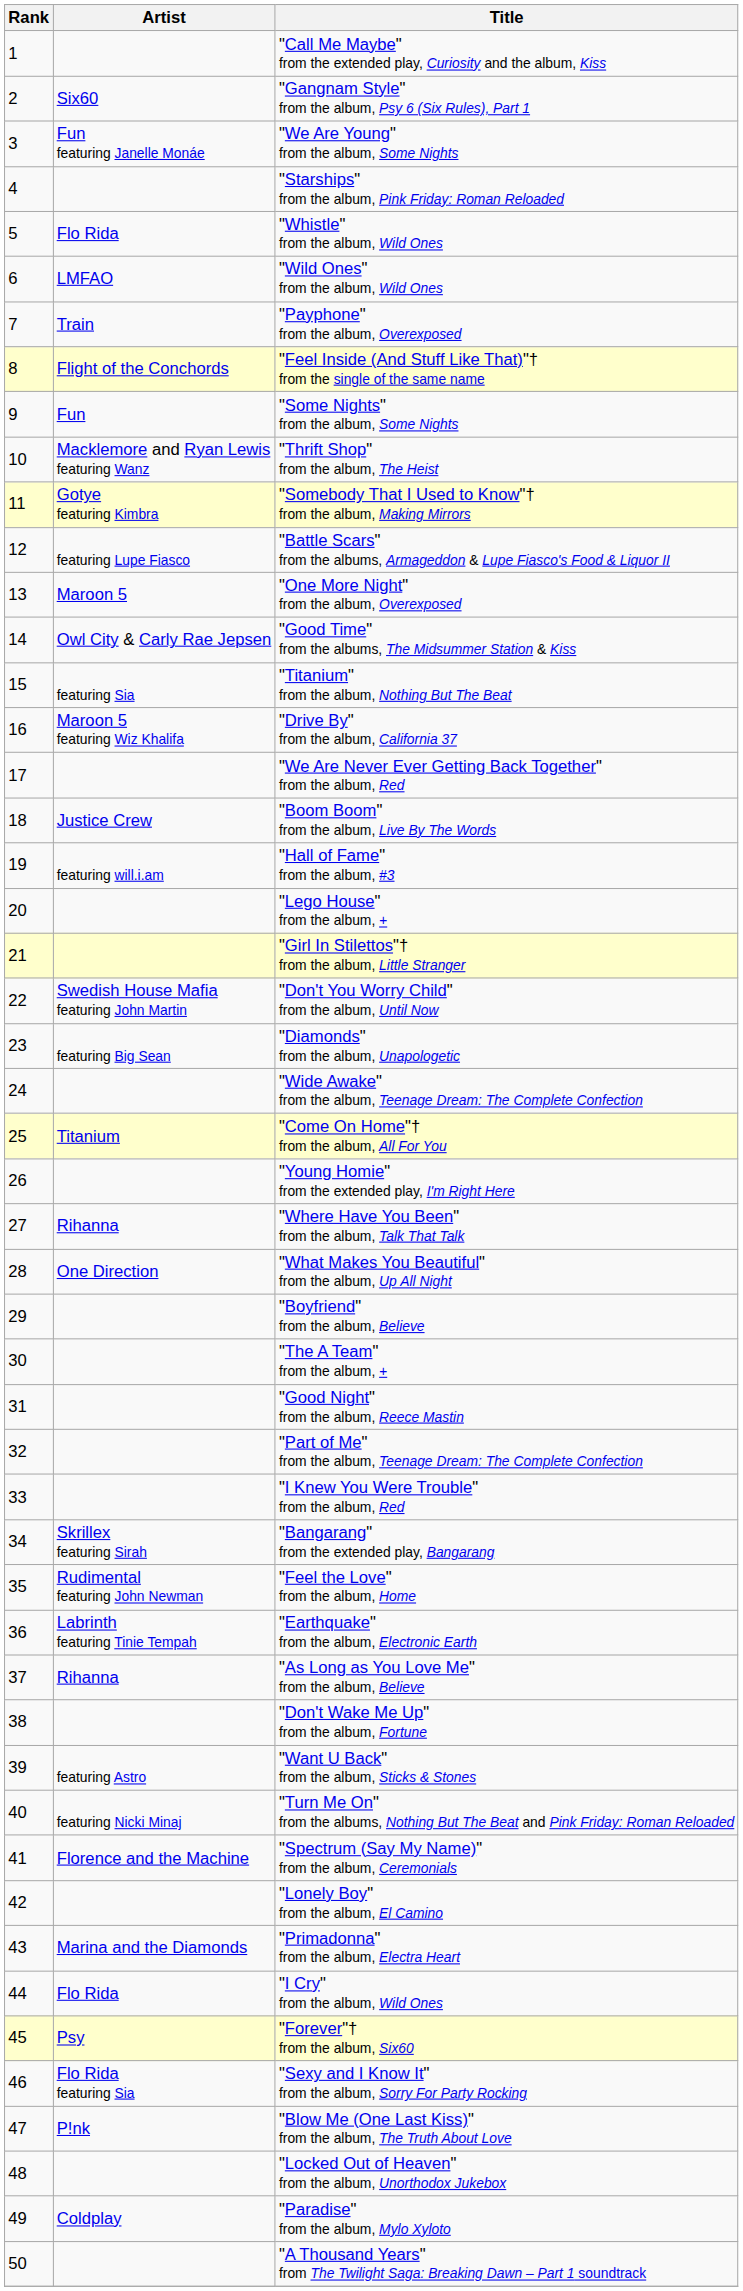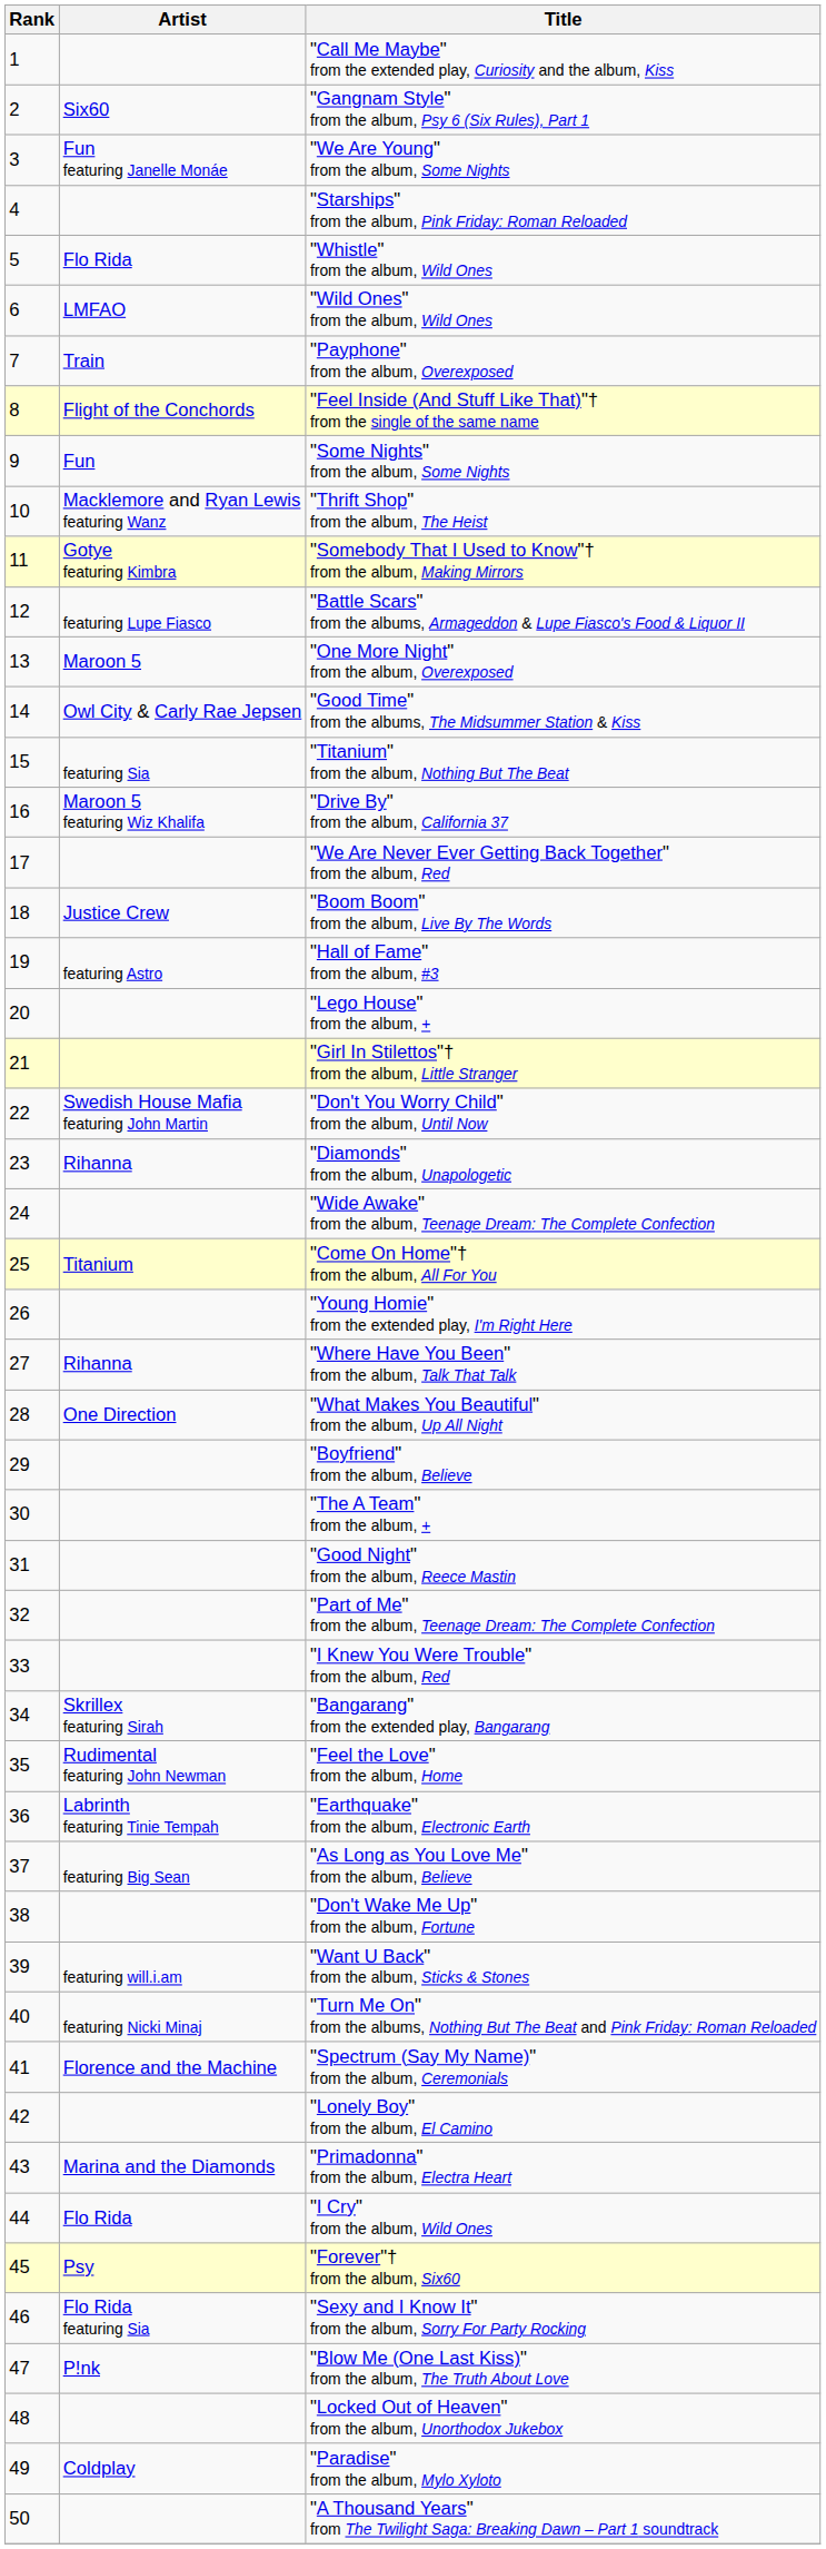 <table class="wikitable sortable">
 <tr>
 <th>Rank</th>
 <th>Artist</th>
 <th>Title</th>
 </tr>
 <tr>
 <td>1</td>
 <td></td>
 <td>"<a href='#'>Call Me Maybe</a>" <br><small>from the extended play, <em><a href='#'>Curiosity</a></em> and the album, <em><a href='#'>Kiss</a></em> </small><br></td>
 </tr>
 <tr>
 <td>2</td>
 <td><a href='#'>Six60</a></td>
 <td>"<a href='#'>Gangnam Style</a>" <br><small>from the album, <em><a href='#'>Psy 6 (Six Rules), Part 1</a></em></small><br></td>
 </tr>
 <tr>
 <td>3</td>
 <td><a href='#'>Fun</a> <br><small>featuring <a href='#'>Janelle Monáe</a><br></small></td>
 <td>"<a href='#'>We Are Young</a>" <br><small>from the album, <em><a href='#'>Some Nights</a></em></small><br></td>
 </tr>
 <tr>
 <td>4</td>
 <td></td>
 <td>"<a href='#'>Starships</a>" <br><small>from the album, <em><a href='#'>Pink Friday: Roman Reloaded</a></em></small><br></td>
 </tr>
 <tr>
 <td>5</td>
 <td><a href='#'>Flo Rida</a></td>
 <td>"<a href='#'>Whistle</a>" <br><small>from the album, <em><a href='#'>Wild Ones</a></em></small><br></td>
 </tr>
 <tr>
 <td>6</td>
 <td><a href='#'>LMFAO</a></td>
 <td>"<a href='#'>Wild Ones</a>" <br><small>from the album, <em><a href='#'>Wild Ones</a></em></small><br></td>
 </tr>
 <tr>
 <td>7</td>
 <td><a href='#'>Train</a></td>
 <td>"<a href='#'>Payphone</a>" <br><small>from the album, <em><a href='#'>Overexposed</a></em></small><br></td>
 </tr>
 <tr bgcolor="#FFFFCC">
 <td>8</td>
 <td><a href='#'>Flight of the Conchords</a></td>
 <td>"<a href='#'>Feel Inside (And Stuff Like That)</a>"† <br><small>from the <a href='#'>single of the same name</a></small><br></td>
 </tr>
 <tr>
 <td>9</td>
 <td><a href='#'>Fun</a></td>
 <td>"<a href='#'>Some Nights</a>" <br><small>from the album, <em><a href='#'>Some Nights</a></em></small><br></td>
 </tr>
 <tr>
 <td>10</td>
 <td><a href='#'>Macklemore</a> and <a href='#'>Ryan Lewis</a> <br><small>featuring <a href='#'>Wanz</a><br></small></td>
 <td>"<a href='#'>Thrift Shop</a>" <br><small>from the album, <em><a href='#'>The Heist</a></em></small><br></td>
 </tr>
 <tr bgcolor="#FFFFCC">
 <td>11</td>
 <td><a href='#'>Gotye</a> <br><small>featuring <a href='#'>Kimbra</a><br></small></td>
 <td>"<a href='#'>Somebody That I Used to Know</a>"† <br><small>from the album, <em><a href='#'>Making Mirrors</a></em></small><br></td>
 </tr>
 <tr>
 <td>12</td>
 <td> <br><small>featuring <a href='#'>Lupe Fiasco</a><br></small></td>
 <td>"<a href='#'>Battle Scars</a>" <br><small>from the albums, <em><a href='#'>Armageddon</a></em> & <em><a href='#'>Lupe Fiasco's Food & Liquor II</a></em></small><br></td>
 </tr>
 <tr>
 <td>13</td>
 <td><a href='#'>Maroon 5</a></td>
 <td>"<a href='#'>One More Night</a>" <br><small>from the album, <em><a href='#'>Overexposed</a></em></small><br></td>
 </tr>
 <tr>
 <td>14</td>
 <td><a href='#'>Owl City</a> & <a href='#'>Carly Rae Jepsen</a></td>
 <td>"<a href='#'>Good Time</a>" <br><small>from the albums, <em><a href='#'>The Midsummer Station</a></em> & <em><a href='#'>Kiss</a></em></small><br></td>
 </tr>
 <tr>
 <td>15</td>
 <td> <br><small>featuring <a href='#'>Sia</a><br></small></td>
 <td>"<a href='#'>Titanium</a>" <br><small>from the album, <em><a href='#'>Nothing But The Beat</a></em></small><br></td>
 </tr>
 <tr>
 <td>16</td>
 <td><a href='#'>Maroon 5</a> <br><small>featuring <a href='#'>Wiz Khalifa</a><br></small></td>
 <td>"<a href='#'>Drive By</a>" <br><small>from the album, <em><a href='#'>California 37</a></em></small><br></td>
 </tr>
 <tr>
 <td>17</td>
 <td></td>
 <td>"<a href='#'>We Are Never Ever Getting Back Together</a>" <br><small>from the album, <em><a href='#'>Red</a></em></small><br></td>
 </tr>
 <tr>
 <td>18</td>
 <td><a href='#'>Justice Crew</a></td>
 <td>"<a href='#'>Boom Boom</a>" <br><small>from the album, <em><a href='#'>Live By The Words</a></em></small><br></td>
 </tr>
 <tr>
 <td>19</td>
-<td> <br><small>featuring <a href='#'>will.i.am</a><br></small></td>
+<td> <br><small>featuring <a href='#'>Astro</a><br></small></td>
 <td>"<a href='#'>Hall of Fame</a>" <br><small>from the album, <em><a href='#'>#3</a></em></small><br></td>
 </tr>
 <tr>
 <td>20</td>
 <td></td>
 <td>"<a href='#'>Lego House</a>" <br><small>from the album, <em><a href='#'>+</a></em></small><br></td>
 </tr>
 <tr bgcolor="#FFFFCC">
 <td>21</td>
 <td></td>
 <td>"<a href='#'>Girl In Stilettos</a>"† <br><small>from the album, <em><a href='#'>Little Stranger</a></em></small><br></td>
 </tr>
 <tr>
 <td>22</td>
 <td><a href='#'>Swedish House Mafia</a><br><small>featuring <a href='#'>John Martin</a></small></td>
 <td>"<a href='#'>Don't You Worry Child</a>"<br><small>from the album, <em><a href='#'>Until Now</a></em></small><br></td>
 </tr>
 <tr>
 <td>23</td>
-<td> <br><small>featuring <a href='#'>Big Sean</a><br></small></td>
+<td><a href='#'>Rihanna</a></td>
 <td>"<a href='#'>Diamonds</a>" <br><small>from the album, <em><a href='#'>Unapologetic</a></em></small><br></td>
 </tr>
 <tr>
 <td>24</td>
 <td></td>
 <td>"<a href='#'>Wide Awake</a>" <br><small>from the album, <em><a href='#'>Teenage Dream: The Complete Confection</a></em></small><br></td>
 </tr>
 <tr bgcolor="#FFFFCC">
 <td>25</td>
 <td><a href='#'>Titanium</a></td>
 <td>"<a href='#'>Come On Home</a>"† <br><small>from the album, <em><a href='#'>All For You</a></em></small><br></td>
 </tr>
 <tr>
 <td>26</td>
 <td></td>
 <td>"<a href='#'>Young Homie</a>" <br><small>from the extended play, <em><a href='#'>I'm Right Here</a></em></small><br></td>
 </tr>
 <tr>
 <td>27</td>
 <td><a href='#'>Rihanna</a></td>
 <td>"<a href='#'>Where Have You Been</a>" <br><small>from the album, <em><a href='#'>Talk That Talk</a></em></small><br></td>
 </tr>
 <tr>
 <td>28</td>
 <td><a href='#'>One Direction</a></td>
 <td>"<a href='#'>What Makes You Beautiful</a>" <br><small>from the album, <em><a href='#'>Up All Night</a></em></small><br></td>
 </tr>
 <tr>
 <td>29</td>
 <td></td>
 <td>"<a href='#'>Boyfriend</a>" <br><small>from the album, <em><a href='#'>Believe</a></em></small><br></td>
 </tr>
 <tr>
 <td>30</td>
 <td></td>
 <td>"<a href='#'>The A Team</a>" <br><small>from the album, <em><a href='#'>+</a></em></small><br></td>
 </tr>
 <tr>
 <td>31</td>
 <td></td>
 <td>"<a href='#'>Good Night</a>" <br><small>from the album, <em><a href='#'>Reece Mastin</a></em></small><br></td>
 </tr>
 <tr>
 <td>32</td>
 <td></td>
 <td>"<a href='#'>Part of Me</a>" <br><small>from the album, <em><a href='#'>Teenage Dream: The Complete Confection</a></em></small><br></td>
 </tr>
 <tr>
 <td>33</td>
 <td></td>
 <td>"<a href='#'>I Knew You Were Trouble</a>"<br><small>from the album, <em><a href='#'>Red</a></em></small><br></td>
 </tr>
 <tr>
 <td>34</td>
 <td><a href='#'>Skrillex</a> <br><small>featuring <a href='#'>Sirah</a><br></small></td>
 <td>"<a href='#'>Bangarang</a>" <br><small>from the extended play, <em><a href='#'>Bangarang</a></em></small><br></td>
 </tr>
 <tr>
 <td>35</td>
 <td><a href='#'>Rudimental</a> <br><small>featuring <a href='#'>John Newman</a><br></small></td>
 <td>"<a href='#'>Feel the Love</a>" <br><small>from the album, <em><a href='#'>Home</a></em></small><br></td>
 </tr>
 <tr>
 <td>36</td>
 <td><a href='#'>Labrinth</a> <br><small>featuring <a href='#'>Tinie Tempah</a><br></small></td>
 <td>"<a href='#'>Earthquake</a>" <br><small>from the album, <em><a href='#'>Electronic Earth</a></em></small><br></td>
 </tr>
 <tr>
 <td>37</td>
-<td><a href='#'>Rihanna</a></td>
+<td> <br><small>featuring <a href='#'>Big Sean</a><br></small></td>
 <td>"<a href='#'>As Long as You Love Me</a>"<br><small>from the album, <em><a href='#'>Believe</a></em></small><br></td>
 </tr>
 <tr>
 <td>38</td>
 <td></td>
 <td>"<a href='#'>Don't Wake Me Up</a>"<br><small>from the album, <em><a href='#'>Fortune</a></em></small><br></td>
 </tr>
 <tr>
 <td>39</td>
-<td> <br><small>featuring <a href='#'>Astro</a><br></small></td>
+<td> <br><small>featuring <a href='#'>will.i.am</a><br></small></td>
 <td>"<a href='#'>Want U Back</a>" <br><small>from the album, <em><a href='#'>Sticks & Stones</a></em></small><br></td>
 </tr>
 <tr>
 <td>40</td>
 <td> <br><small>featuring <a href='#'>Nicki Minaj</a><br></small></td>
 <td>"<a href='#'>Turn Me On</a>" <br><small>from the albums, <em><a href='#'>Nothing But The Beat</a></em> and <em><a href='#'>Pink Friday: Roman Reloaded</a></em></small><br></td>
 </tr>
 <tr>
 <td>41</td>
 <td><a href='#'>Florence and the Machine</a></td>
 <td>"<a href='#'>Spectrum (Say My Name)</a>"<br><small>from the album, <em><a href='#'>Ceremonials</a></em></small><br></td>
 </tr>
 <tr>
 <td>42</td>
 <td></td>
 <td>"<a href='#'>Lonely Boy</a>" <br><small>from the album, <em><a href='#'>El Camino</a></em></small><br></td>
 </tr>
 <tr>
 <td>43</td>
 <td><a href='#'>Marina and the Diamonds</a></td>
 <td>"<a href='#'>Primadonna</a>" <br><small>from the album, <em><a href='#'>Electra Heart</a></em></small><br></td>
 </tr>
 <tr>
 <td>44</td>
 <td><a href='#'>Flo Rida</a></td>
 <td>"<a href='#'>I Cry</a>"<br><small>from the album, <em><a href='#'>Wild Ones</a></em></small><br></td>
 </tr>
 <tr bgcolor="#FFFFCC">
 <td>45</td>
 <td><a href='#'>Psy</a></td>
 <td>"<a href='#'>Forever</a>"† <br><small>from the album, <em><a href='#'>Six60</a></em></small><br></td>
 </tr>
 <tr>
 <td>46</td>
 <td><a href='#'>Flo Rida</a> <br><small>featuring <a href='#'>Sia</a><br></small></td>
 <td>"<a href='#'>Sexy and I Know It</a>" <br><small>from the album, <em><a href='#'>Sorry For Party Rocking</a></em></small><br></td>
 </tr>
 <tr>
 <td>47</td>
 <td><a href='#'>P!nk</a></td>
 <td>"<a href='#'>Blow Me (One Last Kiss)</a>" <br><small>from the album, <em><a href='#'>The Truth About Love</a></em></small><br></td>
 </tr>
 <tr>
 <td>48</td>
 <td></td>
 <td>"<a href='#'>Locked Out of Heaven</a>"<br><small>from the album, <em><a href='#'>Unorthodox Jukebox</a></em></small><br></td>
 </tr>
 <tr>
 <td>49</td>
 <td><a href='#'>Coldplay</a></td>
 <td>"<a href='#'>Paradise</a>" <br><small>from the album, <em><a href='#'>Mylo Xyloto</a></em></small><br></td>
 </tr>
 <tr>
 <td>50</td>
 <td></td>
 <td>"<a href='#'>A Thousand Years</a>" <br><small>from <a href='#'><em>The Twilight Saga: Breaking Dawn – Part 1</em> soundtrack</a></small><br></td>
 </tr>
 <tr>
 </tr>
 </table>
